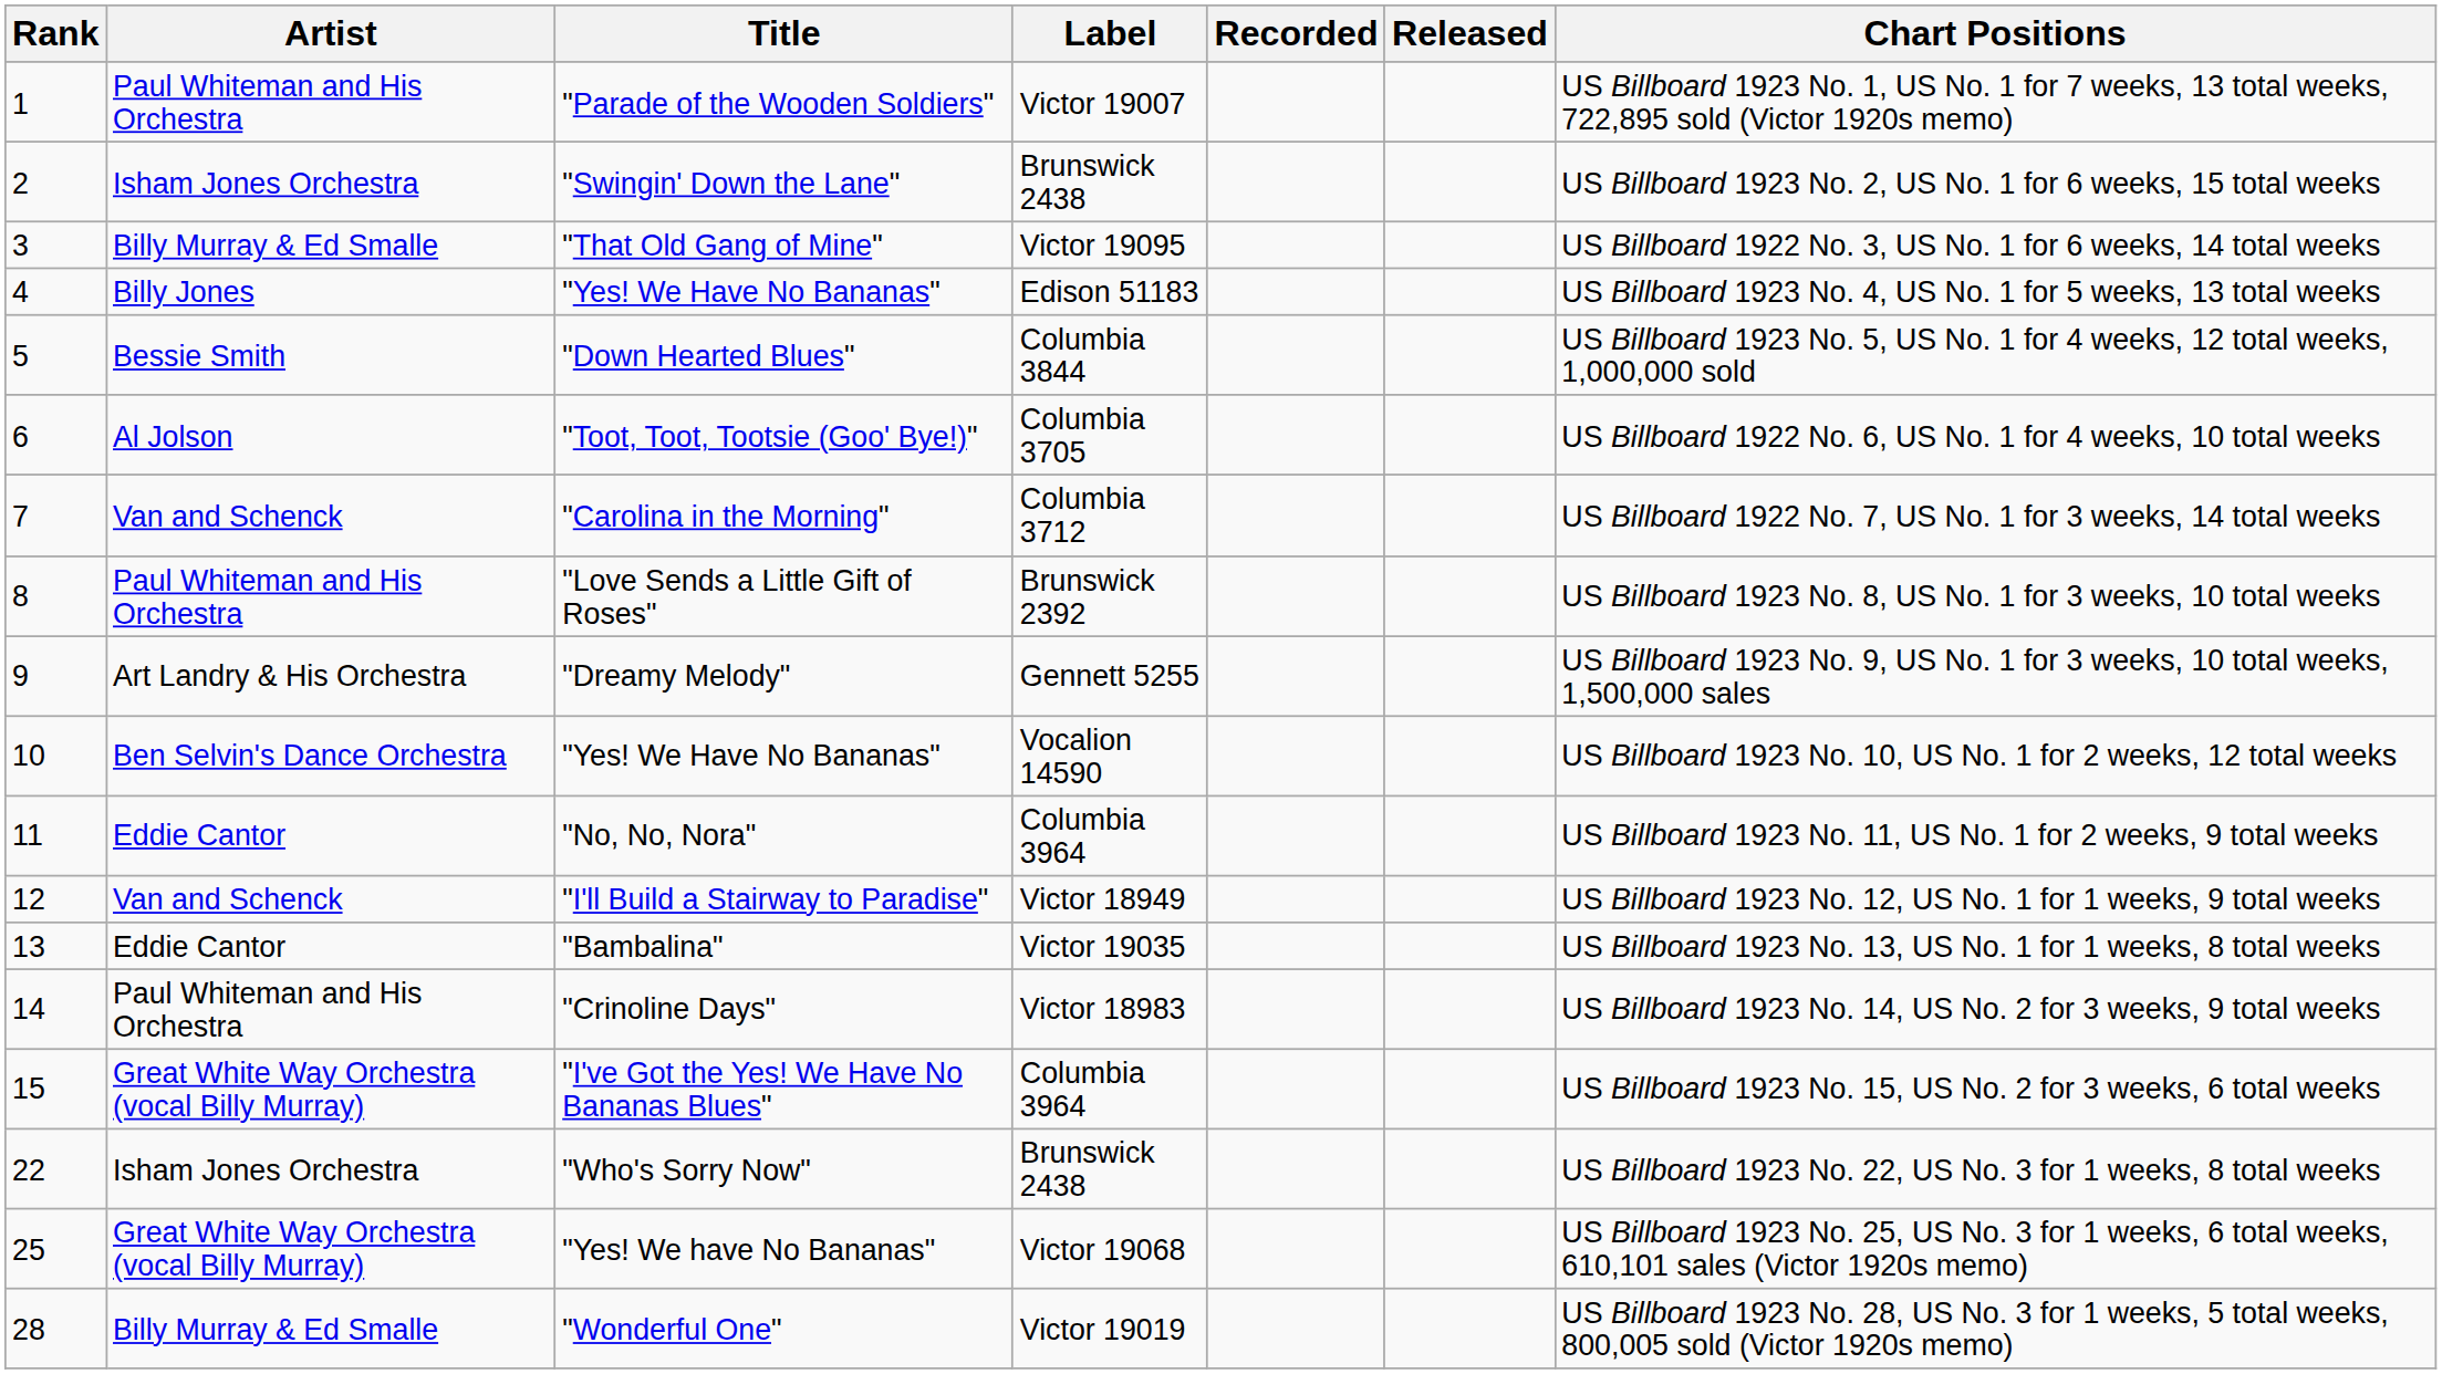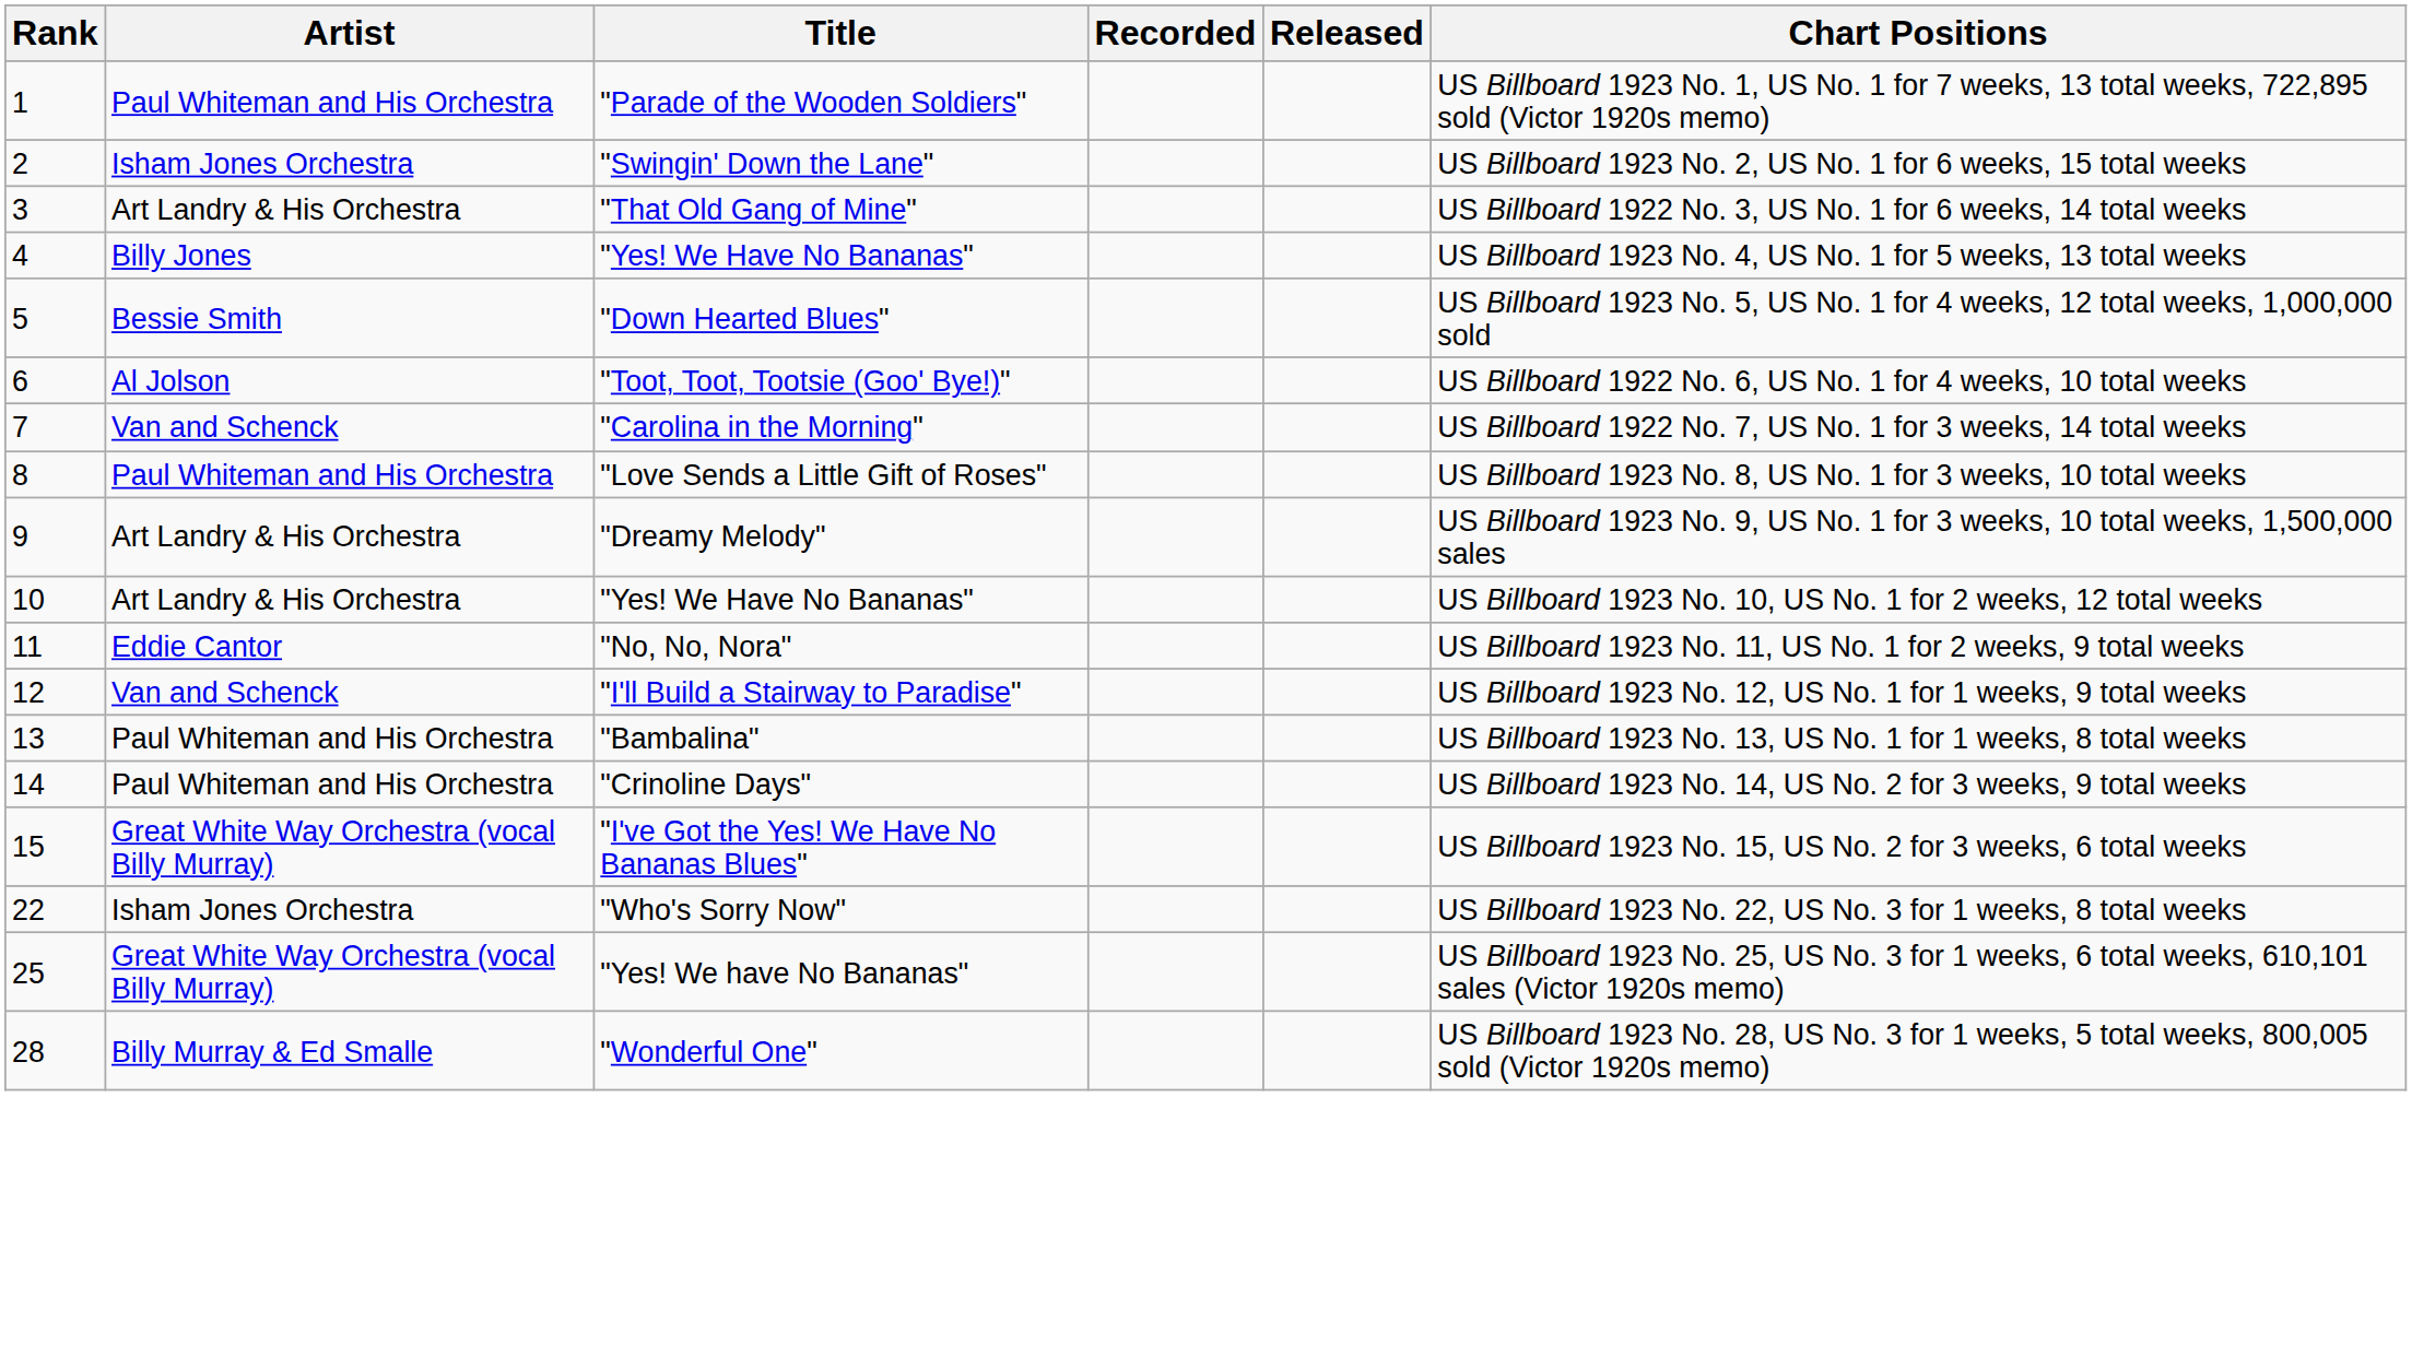 <table class="wikitable" style="font-size:95%;">
 <tr>
 <th><big>Rank</big></th>
 <th><big>Artist</big></th>
 <th><big>Title</big></th>
-<th><big>Label</big></th>
 <th><big>Recorded</big></th>
 <th><big>Released</big></th>
 <th><big>Chart Positions</big></th>
 </tr>
 <tr>
 <td>1</td>
 <td><a href='#'>Paul Whiteman and His Orchestra</a></td>
 <td>"<a href='#'>Parade of the Wooden Soldiers</a>"</td>
-<td>Victor 19007</td>
 <td></td>
 <td></td>
 <td>US <em>Billboard</em> 1923 No. 1, US No. 1 for 7 weeks, 13 total weeks, 722,895 sold (Victor 1920s memo)</td>
 </tr>
 <tr>
 <td>2</td>
 <td><a href='#'>Isham Jones Orchestra</a></td>
 <td>"<a href='#'>Swingin' Down the Lane</a>"</td>
-<td>Brunswick 2438</td>
 <td></td>
 <td></td>
 <td>US <em>Billboard</em> 1923 No. 2, US No. 1 for 6 weeks, 15 total weeks</td>
 </tr>
 <tr>
 <td>3</td>
-<td><a href='#'>Billy Murray & Ed Smalle</a></td>
+<td>Art Landry & His Orchestra</td>
 <td>"<a href='#'>That Old Gang of Mine</a>"</td>
-<td>Victor 19095</td>
 <td></td>
 <td></td>
 <td>US <em>Billboard</em> 1922 No. 3, US No. 1 for 6 weeks, 14 total weeks</td>
 </tr>
 <tr>
 <td>4</td>
 <td><a href='#'>Billy Jones</a></td>
 <td>"<a href='#'>Yes! We Have No Bananas</a>"</td>
-<td>Edison 51183</td>
 <td></td>
 <td></td>
 <td>US <em>Billboard</em> 1923 No. 4, US No. 1 for 5 weeks, 13 total weeks</td>
 </tr>
 <tr>
 <td>5</td>
 <td><a href='#'>Bessie Smith</a></td>
 <td>"<a href='#'>Down Hearted Blues</a>"</td>
-<td>Columbia 3844</td>
 <td></td>
 <td></td>
 <td>US <em>Billboard</em> 1923 No. 5, US No. 1 for 4 weeks, 12 total weeks, 1,000,000 sold</td>
 </tr>
 <tr>
 <td>6</td>
 <td><a href='#'>Al Jolson</a></td>
 <td>"<a href='#'>Toot, Toot, Tootsie (Goo' Bye!)</a>"</td>
-<td>Columbia 3705</td>
 <td></td>
 <td></td>
 <td>US <em>Billboard</em> 1922 No. 6, US No. 1 for 4 weeks, 10 total weeks</td>
 </tr>
 <tr>
 <td>7</td>
 <td><a href='#'>Van and Schenck</a></td>
 <td>"<a href='#'>Carolina in the Morning</a>"</td>
-<td>Columbia 3712</td>
 <td></td>
 <td></td>
 <td>US <em>Billboard</em> 1922 No. 7, US No. 1 for 3 weeks, 14 total weeks</td>
 </tr>
 <tr>
 <td>8</td>
 <td><a href='#'>Paul Whiteman and His Orchestra</a></td>
 <td>"Love Sends a Little Gift of Roses"</td>
-<td>Brunswick 2392</td>
 <td></td>
 <td></td>
 <td>US <em>Billboard</em> 1923 No. 8, US No. 1 for 3 weeks, 10 total weeks</td>
 </tr>
 <tr>
 <td>9</td>
 <td>Art Landry & His Orchestra</td>
 <td>"Dreamy Melody"</td>
-<td>Gennett 5255</td>
 <td></td>
 <td></td>
 <td>US <em>Billboard</em> 1923 No. 9, US No. 1 for 3 weeks, 10 total weeks, 1,500,000 sales</td>
 </tr>
 <tr>
 <td>10</td>
-<td><a href='#'>Ben Selvin's Dance Orchestra</a></td>
+<td>Art Landry & His Orchestra</td>
 <td>"Yes! We Have No Bananas"</td>
-<td>Vocalion 14590</td>
 <td></td>
 <td></td>
 <td>US <em>Billboard</em> 1923 No. 10, US No. 1 for 2 weeks, 12 total weeks</td>
 </tr>
 <tr>
 <td>11</td>
 <td><a href='#'>Eddie Cantor</a></td>
 <td>"No, No, Nora"</td>
-<td>Columbia 3964</td>
 <td></td>
 <td></td>
 <td>US <em>Billboard</em> 1923 No. 11, US No. 1 for 2 weeks, 9 total weeks</td>
 </tr>
 <tr>
 <td>12</td>
 <td><a href='#'>Van and Schenck</a></td>
 <td>"<a href='#'>I'll Build a Stairway to Paradise</a>"</td>
-<td>Victor 18949</td>
 <td></td>
 <td></td>
 <td>US <em>Billboard</em> 1923 No. 12, US No. 1 for 1 weeks, 9 total weeks</td>
 </tr>
 <tr>
 <td>13</td>
-<td>Eddie Cantor</td>
+<td>Paul Whiteman and His Orchestra</td>
 <td>"Bambalina"</td>
-<td>Victor 19035</td>
 <td></td>
 <td></td>
 <td>US <em>Billboard</em> 1923 No. 13, US No. 1 for 1 weeks, 8 total weeks</td>
 </tr>
 <tr>
 <td>14</td>
 <td>Paul Whiteman and His Orchestra</td>
 <td>"Crinoline Days"</td>
-<td>Victor 18983</td>
 <td></td>
 <td></td>
 <td>US <em>Billboard</em> 1923 No. 14, US No. 2 for 3 weeks, 9 total weeks</td>
 </tr>
 <tr>
 <td>15</td>
 <td><a href='#'>Great White Way Orchestra (vocal Billy Murray)</a></td>
 <td>"<a href='#'>I've Got the Yes! We Have No Bananas Blues</a>"</td>
-<td>Columbia 3964</td>
 <td></td>
 <td></td>
 <td>US <em>Billboard</em> 1923 No. 15, US No. 2 for 3 weeks, 6 total weeks</td>
 </tr>
 <tr>
 <td>22</td>
 <td>Isham Jones Orchestra</td>
 <td>"Who's Sorry Now"</td>
-<td>Brunswick 2438</td>
 <td></td>
 <td></td>
 <td>US <em>Billboard</em> 1923 No. 22, US No. 3 for 1 weeks, 8 total weeks</td>
 </tr>
 <tr>
 <td>25</td>
 <td><a href='#'>Great White Way Orchestra (vocal Billy Murray)</a></td>
 <td>"Yes! We have No Bananas"</td>
-<td>Victor 19068</td>
 <td></td>
 <td></td>
 <td>US <em>Billboard</em> 1923 No. 25, US No. 3 for 1 weeks, 6 total weeks, 610,101 sales (Victor 1920s memo)</td>
 </tr>
 <tr>
 <td>28</td>
 <td><a href='#'>Billy Murray & Ed Smalle</a></td>
 <td>"<a href='#'>Wonderful One</a>"</td>
-<td>Victor 19019</td>
 <td></td>
 <td></td>
 <td>US <em>Billboard</em> 1923 No. 28, US No. 3 for 1 weeks, 5 total weeks, 800,005 sold (Victor 1920s memo)</td>
 </tr>
 </table>
